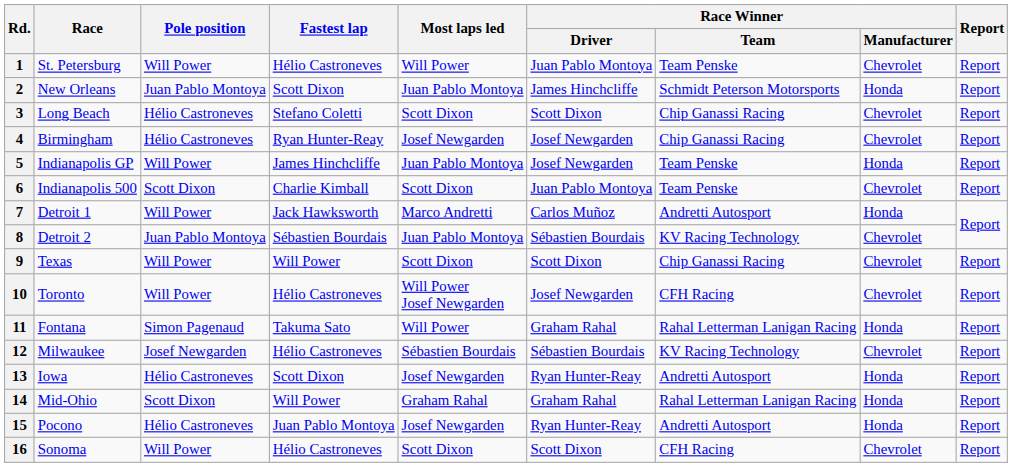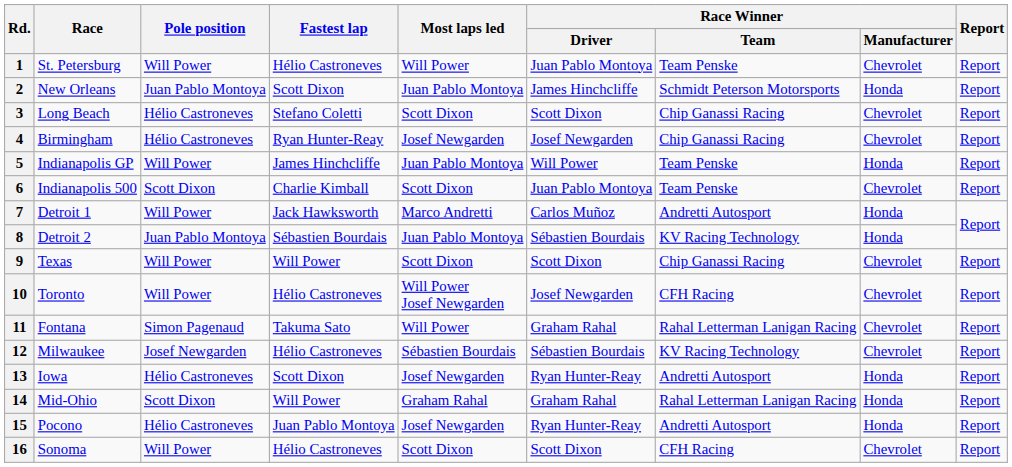 <table class="wikitable" style="font-size: 85%; white-space: nowrap;">
 <tr>
 <th rowspan=2>Rd.</th>
 <th rowspan=2>Race</th>
 <th rowspan=2><a href='#'>Pole position</a></th>
 <th rowspan=2><a href='#'>Fastest lap</a></th>
 <th rowspan=2>Most laps led</th>
 <th colspan=3>Race Winner</th>
 <th rowspan=2>Report</th>
 </tr>
 <tr>
 <th>Driver</th>
 <th>Team</th>
 <th>Manufacturer</th>
 </tr>
 <tr>
 <th>1</th>
 <td><a href='#'>St. Petersburg</a></td>
 <td> <a href='#'>Will Power</a></td>
 <td> <a href='#'>Hélio Castroneves</a></td>
 <td> <a href='#'>Will Power</a></td>
 <td> <a href='#'>Juan Pablo Montoya</a></td>
 <td><a href='#'>Team Penske</a></td>
 <td><a href='#'>Chevrolet</a></td>
 <td><a href='#'>Report</a></td>
 </tr>
 <tr>
 <th>2</th>
 <td><a href='#'>New Orleans</a></td>
 <td> <a href='#'>Juan Pablo Montoya</a></td>
 <td> <a href='#'>Scott Dixon</a></td>
 <td> <a href='#'>Juan Pablo Montoya</a></td>
 <td> <a href='#'>James Hinchcliffe</a></td>
 <td><a href='#'>Schmidt Peterson Motorsports</a></td>
 <td><a href='#'>Honda</a></td>
 <td><a href='#'>Report</a></td>
 </tr>
 <tr>
 <th>3</th>
 <td><a href='#'>Long Beach</a></td>
 <td> <a href='#'>Hélio Castroneves</a></td>
 <td> <a href='#'>Stefano Coletti</a></td>
 <td> <a href='#'>Scott Dixon</a></td>
 <td> <a href='#'>Scott Dixon</a></td>
 <td><a href='#'>Chip Ganassi Racing</a></td>
 <td><a href='#'>Chevrolet</a></td>
 <td><a href='#'>Report</a></td>
 </tr>
 <tr>
 <th>4</th>
 <td><a href='#'>Birmingham</a></td>
 <td> <a href='#'>Hélio Castroneves</a></td>
 <td> <a href='#'>Ryan Hunter-Reay</a></td>
 <td> <a href='#'>Josef Newgarden</a></td>
 <td> <a href='#'>Josef Newgarden</a></td>
 <td><a href='#'>Chip Ganassi Racing</a></td>
 <td><a href='#'>Chevrolet</a></td>
 <td><a href='#'>Report</a></td>
 </tr>
 <tr>
 <th>5</th>
 <td><a href='#'>Indianapolis GP</a></td>
 <td> <a href='#'>Will Power</a></td>
 <td> <a href='#'>James Hinchcliffe</a></td>
 <td> <a href='#'>Juan Pablo Montoya</a></td>
-<td> <a href='#'>Josef Newgarden</a></td>
+<td> <a href='#'>Will Power</a></td>
 <td><a href='#'>Team Penske</a></td>
 <td><a href='#'>Honda</a></td>
 <td><a href='#'>Report</a></td>
 </tr>
 <tr>
 <th>6</th>
 <td><a href='#'>Indianapolis&nbsp;500</a></td>
 <td> <a href='#'>Scott Dixon</a></td>
 <td> <a href='#'>Charlie Kimball</a></td>
 <td> <a href='#'>Scott Dixon</a></td>
 <td> <a href='#'>Juan Pablo Montoya</a></td>
 <td><a href='#'>Team Penske</a></td>
 <td><a href='#'>Chevrolet</a></td>
 <td><a href='#'>Report</a></td>
 </tr>
 <tr>
 <th>7</th>
 <td><a href='#'>Detroit 1</a></td>
 <td> <a href='#'>Will Power</a></td>
 <td> <a href='#'>Jack Hawksworth</a></td>
 <td> <a href='#'>Marco Andretti</a></td>
 <td> <a href='#'>Carlos Muñoz</a></td>
 <td><a href='#'>Andretti Autosport</a></td>
 <td><a href='#'>Honda</a></td>
 <td rowspan=2><a href='#'>Report</a></td>
 </tr>
 <tr>
 <th>8</th>
 <td><a href='#'>Detroit 2</a></td>
 <td> <a href='#'>Juan Pablo Montoya</a></td>
 <td> <a href='#'>Sébastien Bourdais</a></td>
 <td> <a href='#'>Juan Pablo Montoya</a></td>
 <td> <a href='#'>Sébastien Bourdais</a></td>
 <td><a href='#'>KV Racing Technology</a></td>
-<td><a href='#'>Chevrolet</a></td>
+<td><a href='#'>Honda</a></td>
 </tr>
 <tr>
 <th>9</th>
 <td><a href='#'>Texas</a></td>
 <td> <a href='#'>Will Power</a></td>
 <td> <a href='#'>Will Power</a></td>
 <td> <a href='#'>Scott Dixon</a></td>
 <td> <a href='#'>Scott Dixon</a></td>
 <td><a href='#'>Chip Ganassi Racing</a></td>
 <td><a href='#'>Chevrolet</a></td>
 <td><a href='#'>Report</a></td>
 </tr>
 <tr>
 <th>10</th>
 <td><a href='#'>Toronto</a></td>
 <td> <a href='#'>Will Power</a></td>
 <td> <a href='#'>Hélio Castroneves</a></td>
 <td> <a href='#'>Will Power</a><br> <a href='#'>Josef Newgarden</a></td>
 <td> <a href='#'>Josef Newgarden</a></td>
 <td><a href='#'>CFH Racing</a></td>
 <td><a href='#'>Chevrolet</a></td>
 <td><a href='#'>Report</a></td>
 </tr>
 <tr>
 <th>11</th>
 <td><a href='#'>Fontana</a></td>
 <td> <a href='#'>Simon Pagenaud</a></td>
 <td> <a href='#'>Takuma Sato</a></td>
 <td> <a href='#'>Will Power</a></td>
 <td> <a href='#'>Graham Rahal</a></td>
 <td><a href='#'>Rahal Letterman Lanigan Racing</a></td>
-<td><a href='#'>Honda</a></td>
+<td><a href='#'>Chevrolet</a></td>
 <td><a href='#'>Report</a></td>
 </tr>
 <tr>
 <th>12</th>
 <td><a href='#'>Milwaukee</a></td>
 <td> <a href='#'>Josef Newgarden</a></td>
 <td> <a href='#'>Hélio Castroneves</a></td>
 <td> <a href='#'>Sébastien Bourdais</a></td>
 <td> <a href='#'>Sébastien Bourdais</a></td>
 <td><a href='#'>KV Racing Technology</a></td>
 <td><a href='#'>Chevrolet</a></td>
 <td><a href='#'>Report</a></td>
 </tr>
 <tr>
 <th>13</th>
 <td><a href='#'>Iowa</a></td>
 <td> <a href='#'>Hélio Castroneves</a></td>
 <td> <a href='#'>Scott Dixon</a></td>
 <td> <a href='#'>Josef Newgarden</a></td>
 <td> <a href='#'>Ryan Hunter-Reay</a></td>
 <td><a href='#'>Andretti Autosport</a></td>
 <td><a href='#'>Honda</a></td>
 <td><a href='#'>Report</a></td>
 </tr>
 <tr>
 <th>14</th>
 <td><a href='#'>Mid-Ohio</a></td>
 <td> <a href='#'>Scott Dixon</a></td>
 <td> <a href='#'>Will Power</a></td>
 <td> <a href='#'>Graham Rahal</a></td>
 <td> <a href='#'>Graham Rahal</a></td>
 <td><a href='#'>Rahal Letterman Lanigan Racing</a></td>
 <td><a href='#'>Honda</a></td>
 <td><a href='#'>Report</a></td>
 </tr>
 <tr>
 <th>15</th>
 <td><a href='#'>Pocono</a></td>
 <td> <a href='#'>Hélio Castroneves</a></td>
 <td> <a href='#'>Juan Pablo Montoya</a></td>
 <td> <a href='#'>Josef Newgarden</a></td>
 <td> <a href='#'>Ryan Hunter-Reay</a></td>
 <td><a href='#'>Andretti Autosport</a></td>
 <td><a href='#'>Honda</a></td>
 <td><a href='#'>Report</a></td>
 </tr>
 <tr>
 <th>16</th>
 <td><a href='#'>Sonoma</a></td>
 <td> <a href='#'>Will Power</a></td>
 <td> <a href='#'>Hélio Castroneves</a></td>
 <td> <a href='#'>Scott Dixon</a></td>
 <td> <a href='#'>Scott Dixon</a></td>
 <td><a href='#'>CFH Racing</a></td>
 <td><a href='#'>Chevrolet</a></td>
 <td><a href='#'>Report</a></td>
 </tr>
 </table>
